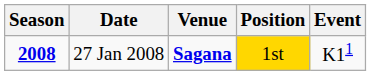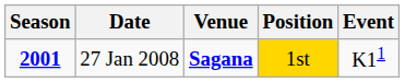 <table class="wikitable" style="text-align:center; font-size:95%;">
 <tr>
 <th>Season</th>
 <th>Date</th>
 <th>Venue</th>
 <th>Position</th>
 <th>Event</th>
 </tr>
 <tr>
-<td><strong><a href='#'>2008</a></strong></td>
+<td><strong><a href='#'>2001</a></strong></td>
 <td align=right>27 Jan 2008</td>
 <td align=left><strong><a href='#'>Sagana</a></strong></td>
 <td bgcolor=gold>1st</td>
 <td>K1<sup><a href='#'>1</a></sup></td>
 </tr>
 </table>
